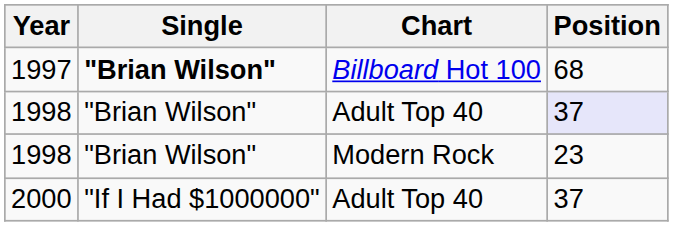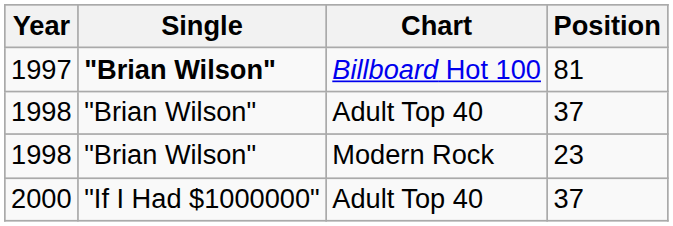 <table class="wikitable">
 <tr>
 <th align="left">Year</th>
 <th align="left">Single</th>
 <th align="left">Chart</th>
 <th align="left">Position</th>
 </tr>
 <tr>
 <td align="left">1997</td>
 <td align="left"><strong>"Brian Wilson"</strong></td>
 <td align="left"><a href='#'><em>Billboard</em> Hot 100</a></td>
-<td align="left">68</td>
+<td align="left">81</td>
 </tr>
 <tr>
 <td align="left">1998</td>
 <td align="left">"Brian Wilson"</td>
 <td align="left">Adult Top 40</td>
-<td align="left" style="background: lavender;">37</td>
+<td align="left">37</td>
 </tr>
 <tr>
 <td align="left">1998</td>
 <td align="left">"Brian Wilson"</td>
 <td align="left">Modern Rock</td>
 <td align="left">23</td>
 </tr>
 <tr>
 <td align="left">2000</td>
 <td align="left">"If I Had $1000000"</td>
 <td align="left">Adult Top 40</td>
 <td align="left">37</td>
 </tr>
 </table>
